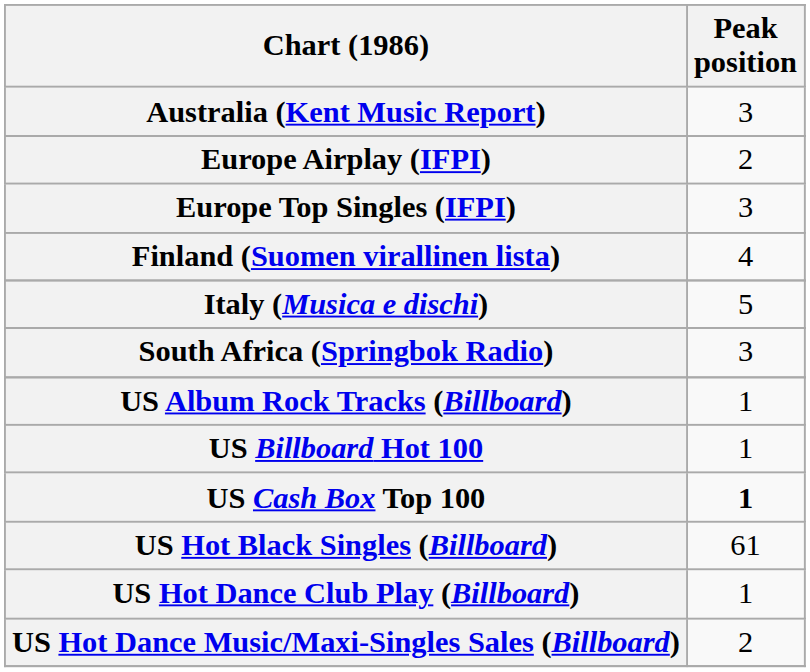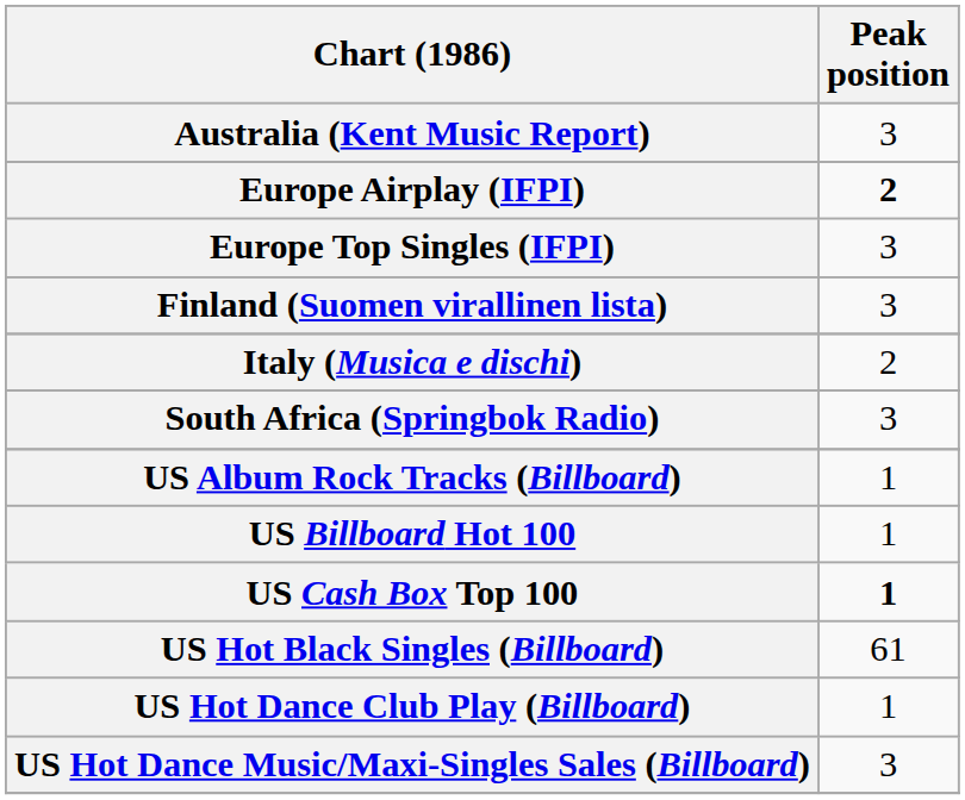 <table class="wikitable sortable plainrowheaders" style="text-align:center">
 <tr>
 <th>Chart (1986)</th>
 <th>Peak<br>position</th>
 </tr>
 <tr>
 <th scope="row">Australia (<a href='#'>Kent Music Report</a>)</th>
 <td>3</td>
 </tr>
 <tr>
 </tr>
 <tr>
 </tr>
 <tr>
 </tr>
 <tr>
 <th scope="row">Europe Airplay (<a href='#'>IFPI</a>)</th>
-<td>2</td>
+<td><strong>2</strong></td>
 </tr>
 <tr>
 <th scope="row">Europe Top Singles (<a href='#'>IFPI</a>)</th>
 <td>3</td>
 </tr>
 <tr>
 <th scope="row">Finland (<a href='#'>Suomen virallinen lista</a>)</th>
-<td>4</td>
+<td>3</td>
 </tr>
 <tr>
 </tr>
 <tr>
 <th scope="row">Italy (<em><a href='#'>Musica e dischi</a></em>)</th>
-<td>5</td>
+<td>2</td>
 </tr>
 <tr>
 </tr>
 <tr>
 </tr>
 <tr>
 </tr>
 <tr>
 </tr>
 <tr>
 <th scope="row">South Africa (<a href='#'>Springbok Radio</a>)</th>
 <td>3</td>
 </tr>
 <tr>
 </tr>
 <tr>
 </tr>
 <tr>
 </tr>
 <tr>
 <th scope="row">US <a href='#'>Album Rock Tracks</a> (<em><a href='#'>Billboard</a></em>)</th>
 <td>1</td>
 </tr>
 <tr>
 <th scope="row">US <a href='#'><em>Billboard</em> Hot 100</a></th>
 <td>1</td>
 </tr>
 <tr>
 <th scope="row">US <em><a href='#'>Cash Box</a></em> Top 100</th>
 <td><strong>1</strong></td>
 </tr>
 <tr>
 <th scope="row">US <a href='#'>Hot Black Singles</a> (<em><a href='#'>Billboard</a></em>)</th>
 <td>61</td>
 </tr>
 <tr>
 <th scope="row">US <a href='#'>Hot Dance Club Play</a> (<em><a href='#'>Billboard</a></em>)</th>
 <td>1</td>
 </tr>
 <tr>
 <th scope="row">US <a href='#'>Hot Dance Music/Maxi-Singles Sales</a> (<em><a href='#'>Billboard</a></em>)</th>
-<td>2</td>
+<td>3</td>
 </tr>
 <tr>
 </tr>
 </table>
